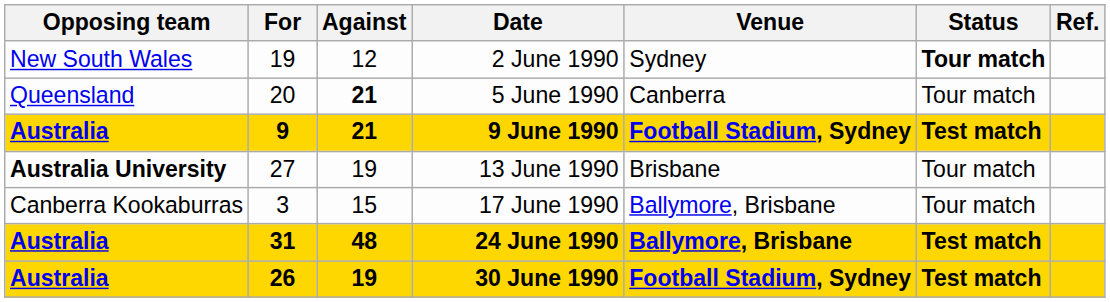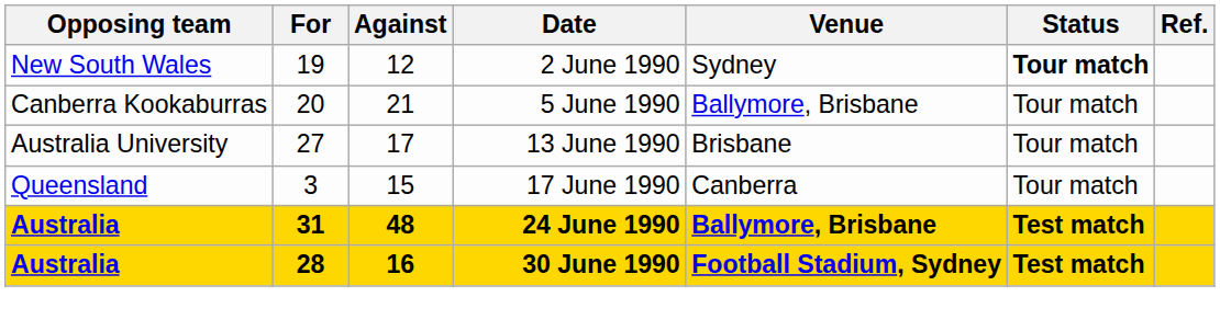 <table class=wikitable>
 <tr>
 <th>Opposing team</th>
 <th>For</th>
 <th>Against</th>
 <th>Date</th>
 <th>Venue</th>
 <th>Status</th>
 <th>Ref.</th>
 </tr>
 <tr bgcolor=#fdfdfd>
 <td><a href='#'>New South Wales</a></td>
 <td align=center width=40>19</td>
 <td align=center width=40>12</td>
 <td width=140 align=right>2 June 1990</td>
 <td>Sydney</td>
 <td><strong>Tour match</strong></td>
 <td></td>
 </tr>
 <tr bgcolor=#fdfdfd>
-<td><a href='#'>Queensland</a></td>
+<td>Canberra Kookaburras</td>
 <td align=center width=40>20</td>
-<td align=center width=40><strong>21</strong></td>
+<td align=center width=40>21</td>
 <td width=140 align=right>5 June 1990</td>
-<td>Canberra</td>
+<td><a href='#'>Ballymore</a>, Brisbane</td>
 <td>Tour match</td>
 <td></td>
 </tr>
-<tr bgcolor=gold>
-<td><strong><a href='#'>Australia</a></strong></td>
-<td align=center width=40><strong>9</strong></td>
-<td align=center width=40><strong>21</strong></td>
-<td width=140 align=right><strong>9 June 1990</strong></td>
-<td><strong><a href='#'>Football Stadium</a>, Sydney</strong></td>
-<td><strong>Test match</strong></td>
-<td></td>
-</tr>
 <tr bgcolor=#fdfdfd>
-<td><strong>Australia University</strong></td>
+<td>Australia University</td>
 <td align=center width=40>27</td>
-<td align=center width=40>19</td>
+<td align=center width=40>17</td>
 <td width=140 align=right>13 June 1990</td>
 <td>Brisbane</td>
 <td>Tour match</td>
 <td></td>
 </tr>
 <tr bgcolor=#fdfdfd>
-<td>Canberra Kookaburras</td>
+<td><a href='#'>Queensland</a></td>
 <td align=center width=40>3</td>
 <td align=center width=40>15</td>
 <td width=140 align=right>17 June 1990</td>
-<td><a href='#'>Ballymore</a>, Brisbane</td>
+<td>Canberra</td>
 <td>Tour match</td>
 <td></td>
 </tr>
 <tr bgcolor=gold>
 <td><strong><a href='#'>Australia</a></strong></td>
 <td align=center width=40><strong>31</strong></td>
 <td align=center width=40><strong>48</strong></td>
 <td width=140 align=right><strong>24 June 1990</strong></td>
 <td><strong><a href='#'>Ballymore</a>, Brisbane</strong></td>
 <td><strong>Test match</strong></td>
 <td></td>
 </tr>
 <tr bgcolor=gold>
 <td><strong><a href='#'>Australia</a></strong></td>
-<td align=center width=40><strong>26</strong></td>
-<td align=center width=40><strong>19</strong></td>
+<td align=center width=40><strong>28</strong></td>
+<td align=center width=40><strong>16</strong></td>
 <td width=140 align=right><strong>30 June 1990</strong></td>
 <td><strong><a href='#'>Football Stadium</a>, Sydney</strong></td>
 <td><strong>Test match</strong></td>
 <td></td>
 </tr>
 </table>
